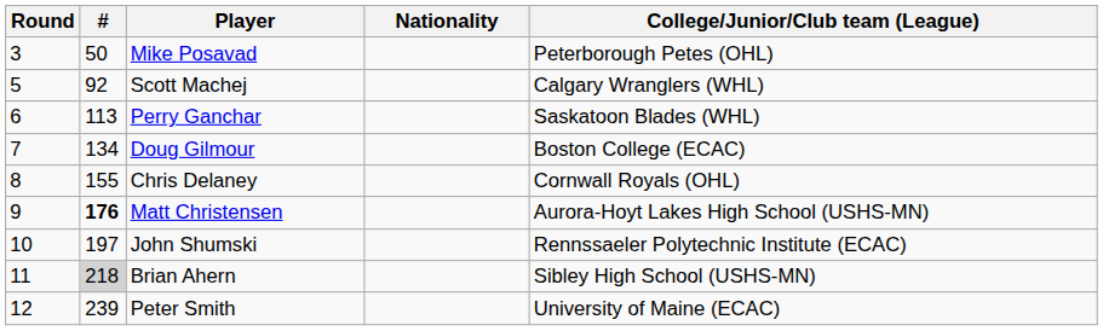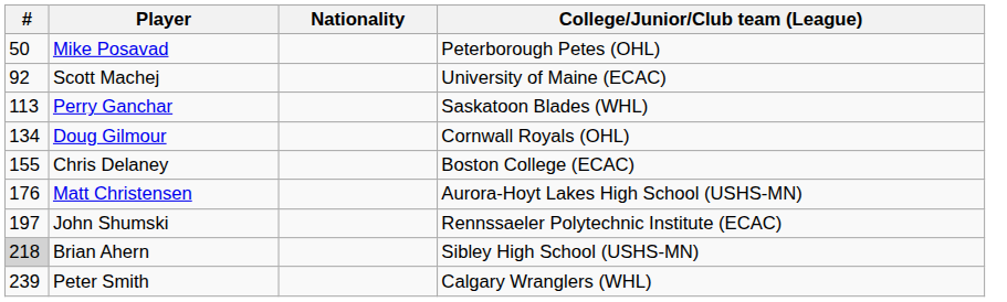 <table class="wikitable">
 <tr align="center">
-<th bgcolor="#DDDDFF" width="4.0%">Round</th>
 <th bgcolor="#DDDDFF" width="4.0%">#</th>
 <th bgcolor="#DDDDFF" width="21.0%">Player</th>
 <th bgcolor="#DDDDFF" width="14.5%">Nationality</th>
 <th bgcolor="#DDDDFF" width="50.0%">College/Junior/Club team (League)</th>
 </tr>
 <tr>
-<td>3</td>
 <td>50</td>
 <td><a href='#'>Mike Posavad</a></td>
 <td></td>
 <td>Peterborough Petes (OHL)</td>
 </tr>
 <tr>
-<td>5</td>
 <td>92</td>
 <td>Scott Machej</td>
 <td></td>
-<td>Calgary Wranglers (WHL)</td>
+<td>University of Maine (ECAC)</td>
 </tr>
 <tr>
-<td>6</td>
 <td>113</td>
 <td><a href='#'>Perry Ganchar</a></td>
 <td></td>
 <td>Saskatoon Blades (WHL)</td>
 </tr>
 <tr>
-<td>7</td>
 <td>134</td>
 <td><a href='#'>Doug Gilmour</a></td>
+<td></td>
+<td>Cornwall Royals (OHL)</td>
+</tr>
+<tr>
+<td>155</td>
+<td>Chris Delaney</td>
 <td></td>
 <td>Boston College (ECAC)</td>
 </tr>
 <tr>
-<td>8</td>
-<td>155</td>
-<td>Chris Delaney</td>
-<td></td>
-<td>Cornwall Royals (OHL)</td>
-</tr>
-<tr>
-<td>9</td>
-<td><strong>176</strong></td>
+<td>176</td>
 <td><a href='#'>Matt Christensen</a></td>
 <td></td>
 <td>Aurora-Hoyt Lakes High School (USHS-MN)</td>
 </tr>
 <tr>
-<td>10</td>
 <td>197</td>
 <td>John Shumski</td>
 <td></td>
 <td>Rennssaeler Polytechnic Institute (ECAC)</td>
 </tr>
 <tr>
-<td>11</td>
 <td style="background: lightgrey;">218</td>
 <td>Brian Ahern</td>
 <td></td>
 <td>Sibley High School (USHS-MN)</td>
 </tr>
 <tr>
-<td>12</td>
 <td>239</td>
 <td>Peter Smith</td>
 <td></td>
-<td>University of Maine (ECAC)</td>
+<td>Calgary Wranglers (WHL)</td>
 </tr>
 </table>
